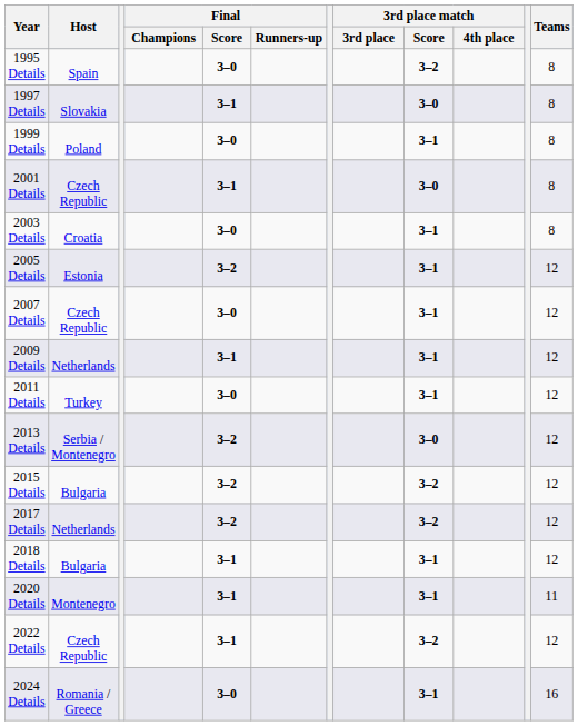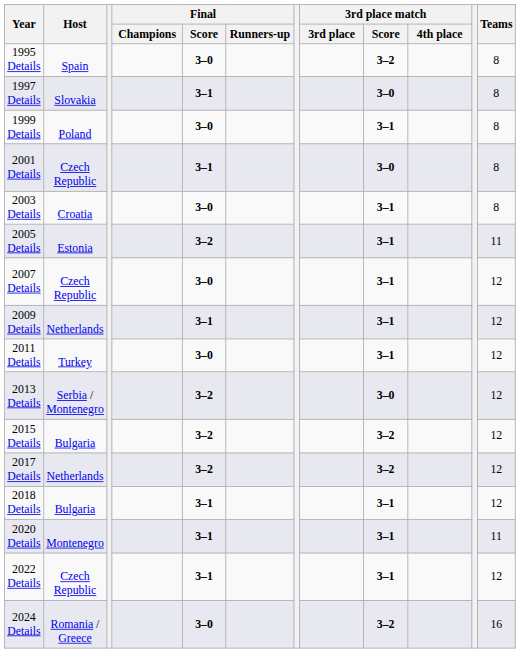 <table class="wikitable" style="font-size:90%; width: 100%; text-align: center;">
 <tr bgcolor=#c1d8ff>
 <th rowspan=2 width=6%>Year</th>
 <th rowspan=2 width=12%>Host</th>
 <th width=1% rowspan=18 bgcolor=ffffff></th>
 <th colspan=3>Final</th>
 <th width=1% rowspan=18 bgcolor=ffffff></th>
 <th colspan=3>3rd place match</th>
 <th width=1% rowspan=18 bgcolor=#ffffff></th>
 <th rowspan=2 width=5%>Teams</th>
 </tr>
 <tr bgcolor=#efefef>
 <th width=14%>Champions</th>
 <th width=9%>Score</th>
 <th width=14%>Runners-up</th>
 <th width=14%>3rd place</th>
 <th width=9%>Score</th>
 <th width=14%>4th place</th>
 </tr>
 <tr>
 <td>1995<br><a href='#'>Details</a></td>
 <td><br><a href='#'>Spain</a></td>
 <td><strong></strong></td>
 <td><strong>3–0</strong></td>
 <td></td>
 <td></td>
 <td><strong>3–2</strong></td>
 <td></td>
 <td>8</td>
 </tr>
 <tr bgcolor=#E8E8F0>
 <td>1997<br><a href='#'>Details</a></td>
 <td><br><a href='#'>Slovakia</a></td>
 <td><strong></strong></td>
 <td><strong>3–1</strong></td>
 <td></td>
 <td></td>
 <td><strong>3–0</strong></td>
 <td></td>
 <td>8</td>
 </tr>
 <tr>
 <td>1999<br><a href='#'>Details</a></td>
 <td><br><a href='#'>Poland</a></td>
 <td><strong></strong></td>
 <td><strong>3–0</strong></td>
 <td></td>
 <td></td>
 <td><strong>3–1</strong></td>
 <td></td>
 <td>8</td>
 </tr>
 <tr bgcolor=#E8E8F0>
 <td>2001<br><a href='#'>Details</a></td>
 <td><br><a href='#'>Czech Republic</a></td>
 <td><strong></strong></td>
 <td><strong>3–1</strong></td>
 <td></td>
 <td></td>
 <td><strong>3–0</strong></td>
 <td></td>
 <td>8</td>
 </tr>
 <tr>
 <td>2003<br><a href='#'>Details</a></td>
 <td><br><a href='#'>Croatia</a></td>
 <td><strong></strong></td>
 <td><strong>3–0</strong></td>
 <td></td>
 <td></td>
 <td><strong>3–1</strong></td>
 <td></td>
 <td>8</td>
 </tr>
 <tr bgcolor=#E8E8F0>
 <td>2005<br><a href='#'>Details</a></td>
 <td><br><a href='#'>Estonia</a></td>
 <td><strong></strong></td>
 <td><strong>3–2</strong></td>
 <td></td>
 <td></td>
 <td><strong>3–1</strong></td>
 <td></td>
-<td>12</td>
+<td>11</td>
 </tr>
 <tr>
 <td>2007<br><a href='#'>Details</a></td>
 <td><br><a href='#'>Czech Republic</a></td>
 <td><strong></strong></td>
 <td><strong>3–0</strong></td>
 <td></td>
 <td></td>
 <td><strong>3–1</strong></td>
 <td></td>
 <td>12</td>
 </tr>
 <tr bgcolor=#E8E8F0>
 <td>2009<br><a href='#'>Details</a></td>
 <td><br><a href='#'>Netherlands</a></td>
 <td><strong></strong></td>
 <td><strong>3–1</strong></td>
 <td></td>
 <td></td>
 <td><strong>3–1</strong></td>
 <td></td>
 <td>12</td>
 </tr>
 <tr>
 <td>2011<br><a href='#'>Details</a></td>
 <td><br><a href='#'>Turkey</a></td>
 <td><strong></strong></td>
 <td><strong>3–0</strong></td>
 <td></td>
 <td></td>
 <td><strong>3–1</strong></td>
 <td></td>
 <td>12</td>
 </tr>
 <tr bgcolor=#E8E8F0>
 <td>2013<br><a href='#'>Details</a></td>
 <td> <br><a href='#'>Serbia</a> / <a href='#'>Montenegro</a></td>
 <td><strong></strong></td>
 <td><strong>3–2</strong></td>
 <td></td>
 <td></td>
 <td><strong>3–0</strong></td>
 <td></td>
 <td>12</td>
 </tr>
 <tr>
 <td>2015<br><a href='#'>Details</a></td>
 <td><br><a href='#'>Bulgaria</a></td>
 <td><strong></strong></td>
 <td><strong>3–2</strong></td>
 <td></td>
 <td></td>
 <td><strong>3–2</strong></td>
 <td></td>
 <td>12</td>
 </tr>
 <tr bgcolor=#E8E8F0>
 <td>2017<br><a href='#'>Details</a></td>
 <td><br><a href='#'>Netherlands</a></td>
 <td><strong></strong></td>
 <td><strong>3–2</strong></td>
 <td></td>
 <td></td>
 <td><strong>3–2</strong></td>
 <td></td>
 <td>12</td>
 </tr>
 <tr>
 <td>2018<br><a href='#'>Details</a></td>
 <td><br><a href='#'>Bulgaria</a></td>
 <td><strong></strong></td>
 <td><strong>3–1</strong></td>
 <td></td>
 <td></td>
 <td><strong>3–1</strong></td>
 <td></td>
 <td>12</td>
 </tr>
 <tr bgcolor=#E8E8F0>
 <td>2020<br><a href='#'>Details</a></td>
 <td><br><a href='#'>Montenegro</a></td>
 <td><strong></strong></td>
 <td><strong>3–1</strong></td>
 <td></td>
 <td></td>
 <td><strong>3–1</strong></td>
 <td></td>
 <td>11</td>
 </tr>
 <tr>
 <td>2022<br><a href='#'>Details</a></td>
 <td><br><a href='#'>Czech Republic</a></td>
 <td><strong></strong></td>
 <td><strong>3–1</strong></td>
 <td></td>
 <td></td>
-<td><strong>3–2</strong></td>
+<td><strong>3–1</strong></td>
 <td></td>
 <td>12</td>
 </tr>
 <tr bgcolor=#E8E8F0>
 <td>2024<br><a href='#'>Details</a></td>
 <td> <br><a href='#'>Romania</a> / <a href='#'>Greece</a></td>
 <td></td>
 <td><strong>3–0</strong></td>
 <td></td>
 <td></td>
-<td><strong>3–1</strong></td>
+<td><strong>3–2</strong></td>
 <td></td>
 <td>16</td>
 </tr>
 </table>
